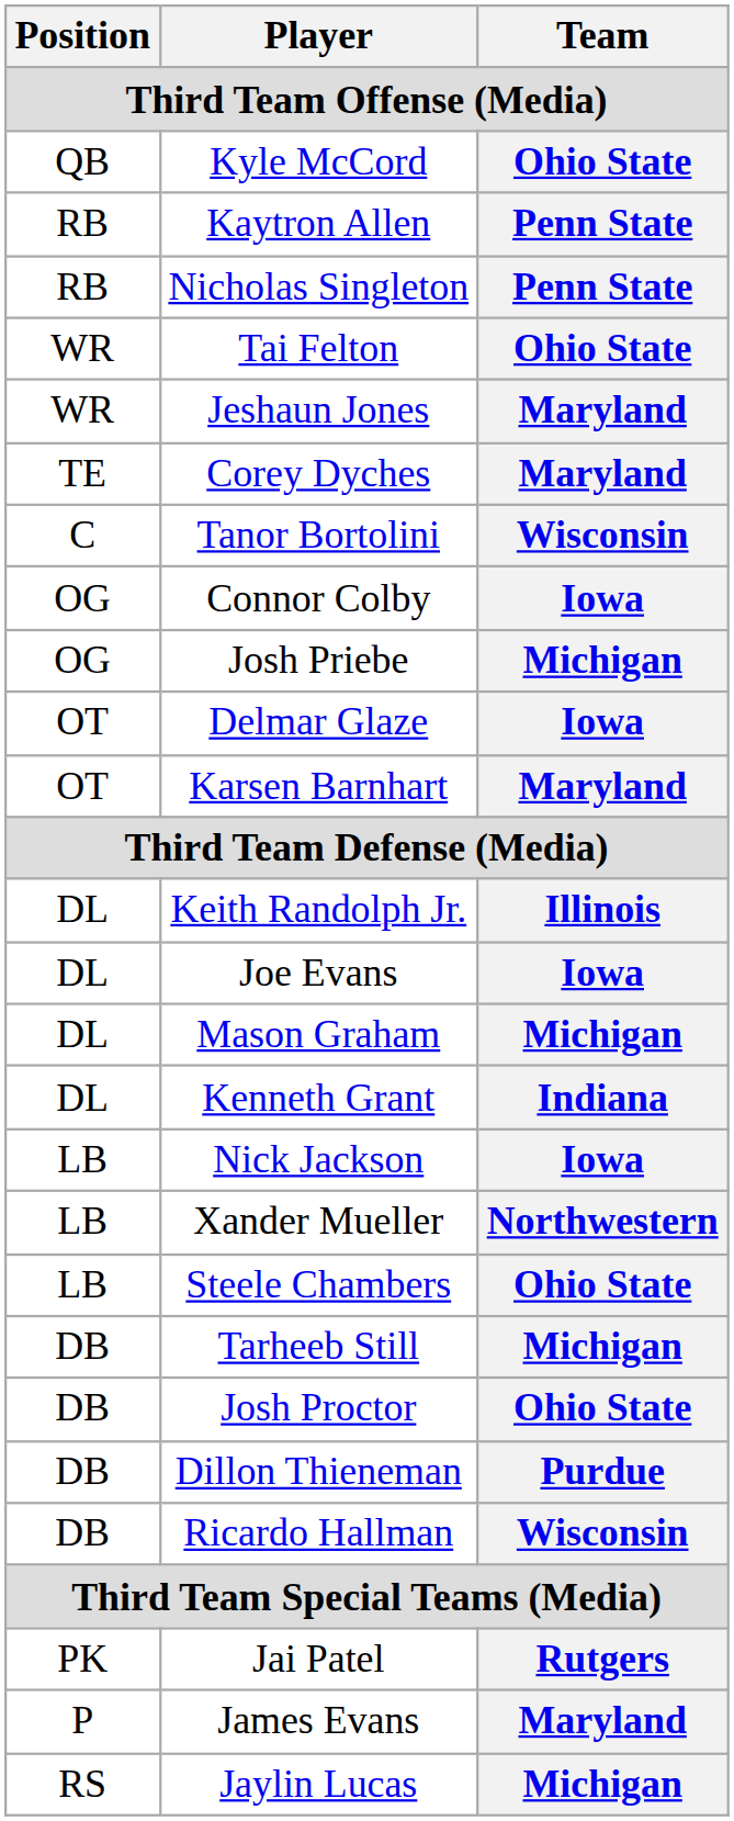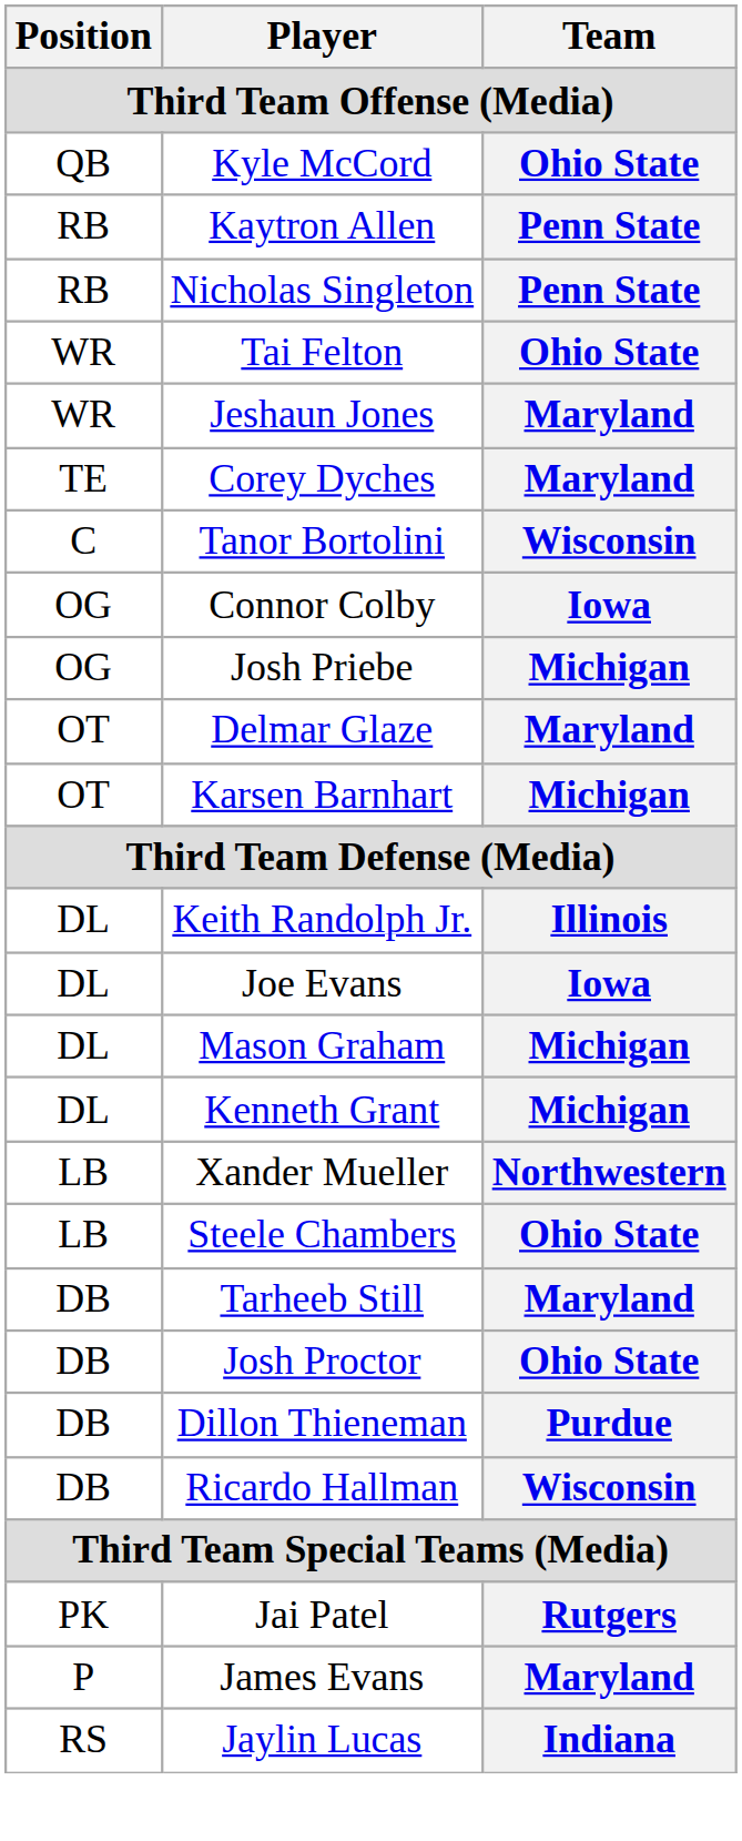 <table class="wikitable sortable">
 <tr>
 <th>Position</th>
 <th>Player</th>
 <th>Team</th>
 </tr>
 <tr>
 <td colspan="3" style="text-align:center; background:#ddd;"><strong>Third Team Offense (Media)</strong></td>
 </tr>
 <tr style="text-align:center;">
 <td style="background:white">QB</td>
 <td style="background:white"><a href='#'>Kyle McCord</a></td>
 <th><a href='#'>Ohio State</a></th>
 </tr>
 <tr style="text-align:center;">
 <td style="background:white">RB</td>
 <td style="background:white"><a href='#'>Kaytron Allen</a></td>
 <th><a href='#'>Penn State</a></th>
 </tr>
 <tr style="text-align:center;">
 <td style="background:white">RB</td>
 <td style="background:white"><a href='#'>Nicholas Singleton</a></td>
 <th><a href='#'>Penn State</a></th>
 </tr>
 <tr style="text-align:center;">
 <td style="background:white">WR</td>
 <td style="background:white"><a href='#'>Tai Felton</a></td>
 <th><a href='#'>Ohio State</a></th>
 </tr>
 <tr style="text-align:center;">
 <td style="background:white">WR</td>
 <td style="background:white"><a href='#'>Jeshaun Jones</a></td>
 <th><a href='#'>Maryland</a></th>
 </tr>
 <tr style="text-align:center;">
 <td style="background:white">TE</td>
 <td style="background:white"><a href='#'>Corey Dyches</a></td>
 <th><a href='#'>Maryland</a></th>
 </tr>
 <tr style="text-align:center;">
 <td style="background:white">C</td>
 <td style="background:white"><a href='#'>Tanor Bortolini</a></td>
 <th><a href='#'>Wisconsin</a></th>
 </tr>
 <tr style="text-align:center;">
 <td style="background:white">OG</td>
 <td style="background:white">Connor Colby</td>
 <th><a href='#'>Iowa</a></th>
 </tr>
 <tr style="text-align:center;">
 <td style="background:white">OG</td>
 <td style="background:white">Josh Priebe</td>
 <th><a href='#'>Michigan</a></th>
 </tr>
 <tr style="text-align:center;">
 <td style="background:white">OT</td>
 <td style="background:white"><a href='#'>Delmar Glaze</a></td>
-<th><a href='#'>Iowa</a></th>
+<th><a href='#'>Maryland</a></th>
 </tr>
 <tr style="text-align:center;">
 <td style="background:white">OT</td>
 <td style="background:white"><a href='#'>Karsen Barnhart</a></td>
-<th><a href='#'>Maryland</a></th>
+<th><a href='#'>Michigan</a></th>
 </tr>
 <tr>
 <td colspan="3" style="text-align:center; background:#ddd;"><strong>Third Team Defense (Media)</strong></td>
 </tr>
 <tr style="text-align:center;">
 <td style="background:white">DL</td>
 <td style="background:white"><a href='#'>Keith Randolph Jr.</a></td>
 <th><a href='#'>Illinois</a></th>
 </tr>
 <tr style="text-align:center;">
 <td style="background:white">DL</td>
 <td style="background:white">Joe Evans</td>
 <th><a href='#'>Iowa</a></th>
 </tr>
 <tr style="text-align:center;">
 <td style="background:white">DL</td>
 <td style="background:white"><a href='#'>Mason Graham</a></td>
 <th><a href='#'>Michigan</a></th>
 </tr>
 <tr style="text-align:center;">
 <td style="background:white">DL</td>
 <td style="background:white"><a href='#'>Kenneth Grant</a></td>
-<th><a href='#'>Indiana</a></th>
-</tr>
-<tr style="text-align:center;">
-<td style="background:white">LB</td>
-<td style="background:white"><a href='#'>Nick Jackson</a></td>
-<th><a href='#'>Iowa</a></th>
+<th><a href='#'>Michigan</a></th>
 </tr>
 <tr style="text-align:center;">
 <td style="background:white">LB</td>
 <td style="background:white">Xander Mueller</td>
 <th><a href='#'>Northwestern</a></th>
 </tr>
 <tr style="text-align:center;">
 <td style="background:white">LB</td>
 <td style="background:white"><a href='#'>Steele Chambers</a></td>
 <th><a href='#'>Ohio State</a></th>
 </tr>
 <tr style="text-align:center;">
 <td style="background:white">DB</td>
 <td style="background:white"><a href='#'>Tarheeb Still</a></td>
-<th><a href='#'>Michigan</a></th>
+<th><a href='#'>Maryland</a></th>
 </tr>
 <tr style="text-align:center;">
 <td style="background:white">DB</td>
 <td style="background:white"><a href='#'>Josh Proctor</a></td>
 <th><a href='#'>Ohio State</a></th>
 </tr>
 <tr style="text-align:center;">
 <td style="background:white">DB</td>
 <td style="background:white"><a href='#'>Dillon Thieneman</a></td>
 <th><a href='#'>Purdue</a></th>
 </tr>
 <tr style="text-align:center;">
 <td style="background:white">DB</td>
 <td style="background:white"><a href='#'>Ricardo Hallman</a></td>
 <th><a href='#'>Wisconsin</a></th>
 </tr>
 <tr>
 <td colspan="3" style="text-align:center; background:#ddd;"><strong>Third Team Special Teams (Media)</strong></td>
 </tr>
 <tr style="text-align:center;">
 <td style="background:white">PK</td>
 <td style="background:white">Jai Patel</td>
 <th><a href='#'>Rutgers</a></th>
 </tr>
 <tr style="text-align:center;">
 <td style="background:white">P</td>
 <td style="background:white">James Evans</td>
 <th><a href='#'>Maryland</a></th>
 </tr>
 <tr style="text-align:center;">
 <td style="background:white">RS</td>
 <td style="background:white"><a href='#'>Jaylin Lucas</a></td>
-<th><a href='#'>Michigan</a></th>
+<th><a href='#'>Indiana</a></th>
 </tr>
 </table>
